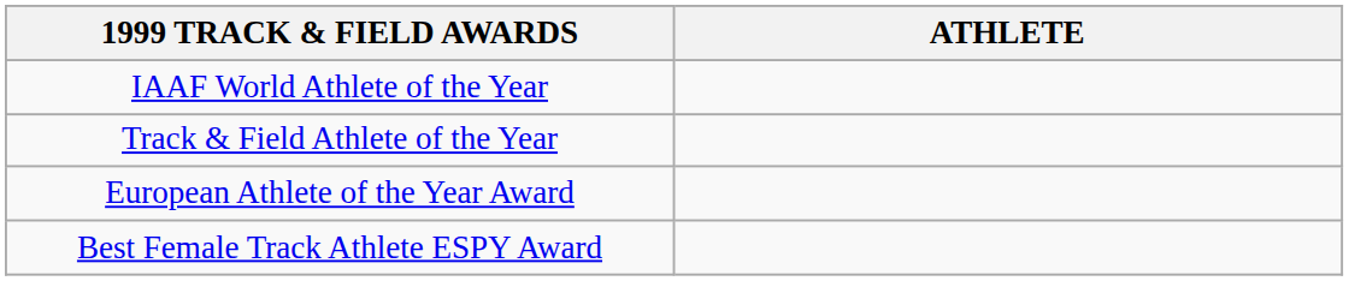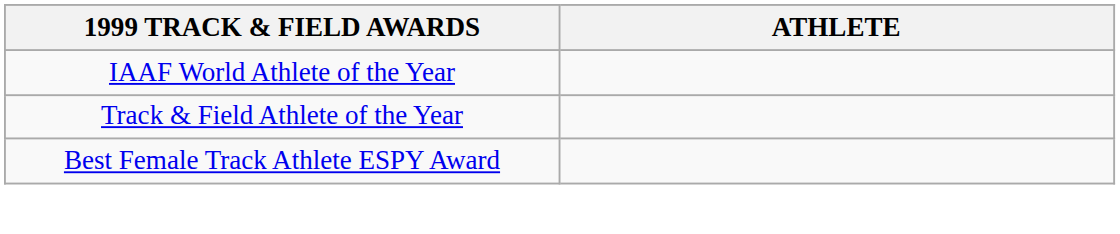 <table class="wikitable" style="border-collapse: collapse; font-size: 90%;">
 <tr>
 <th align="center" style="width: 20em">1999 TRACK & FIELD AWARDS</th>
 <th align="center" style="width: 20em">ATHLETE</th>
 </tr>
 <tr>
 <td align="center"><a href='#'>IAAF World Athlete of the Year</a></td>
 <td></td>
 </tr>
 <tr>
 <td align="center"><a href='#'>Track & Field Athlete of the Year</a></td>
 <td></td>
 </tr>
 <tr>
-<td align="center"><a href='#'>European Athlete of the Year Award</a></td>
-<td></td>
-</tr>
-<tr>
 <td align="center"><a href='#'>Best Female Track Athlete ESPY Award</a></td>
 <td></td>
 </tr>
 </table>
